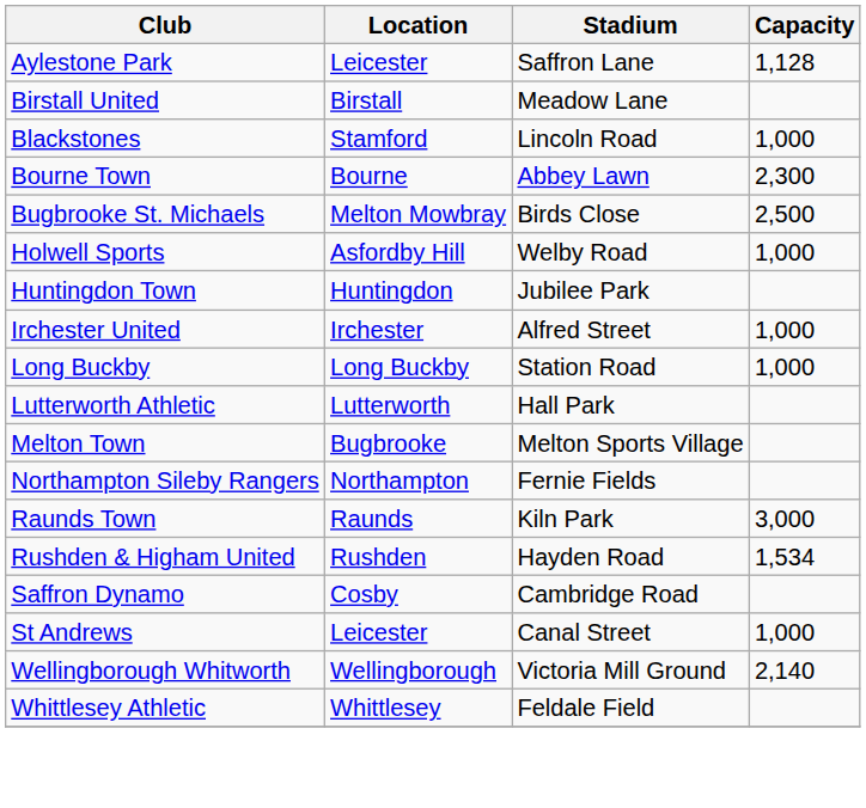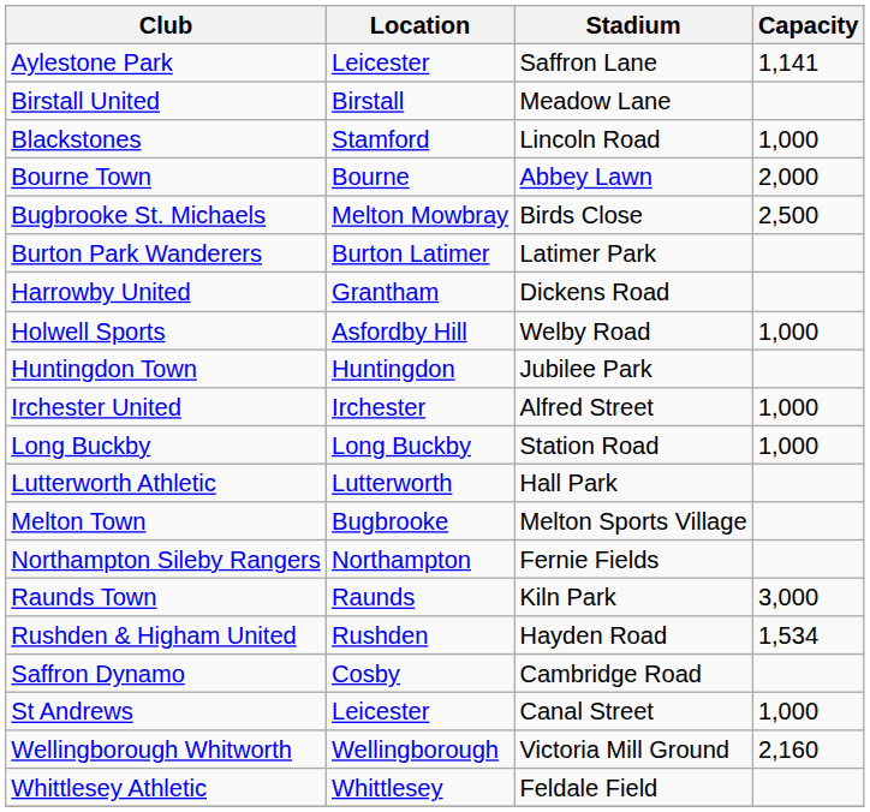 <table class="wikitable sortable" style="font-size:95%">
 <tr>
 <th>Club</th>
 <th>Location</th>
 <th>Stadium</th>
 <th>Capacity</th>
 </tr>
 <tr>
 <td><a href='#'>Aylestone Park</a></td>
 <td><a href='#'>Leicester</a></td>
 <td>Saffron Lane</td>
-<td>1,128</td>
+<td>1,141</td>
 </tr>
 <tr>
 <td><a href='#'>Birstall United</a></td>
 <td><a href='#'>Birstall</a></td>
 <td>Meadow Lane</td>
 <td></td>
 </tr>
 <tr>
 <td><a href='#'>Blackstones</a></td>
 <td><a href='#'>Stamford</a></td>
 <td>Lincoln Road</td>
 <td>1,000</td>
 </tr>
 <tr>
 <td><a href='#'>Bourne Town</a></td>
 <td><a href='#'>Bourne</a></td>
 <td><a href='#'>Abbey Lawn</a></td>
-<td>2,300</td>
+<td>2,000</td>
 </tr>
 <tr>
 <td><a href='#'>Bugbrooke St. Michaels</a></td>
 <td><a href='#'>Melton Mowbray</a></td>
 <td>Birds Close</td>
 <td>2,500</td>
+</tr>
+<tr>
+<td><a href='#'>Burton Park Wanderers</a></td>
+<td><a href='#'>Burton Latimer</a></td>
+<td>Latimer Park</td>
+<td></td>
+</tr>
+<tr>
+<td><a href='#'>Harrowby United</a></td>
+<td><a href='#'>Grantham</a></td>
+<td>Dickens Road</td>
+<td></td>
 </tr>
 <tr>
 <td><a href='#'>Holwell Sports</a></td>
 <td><a href='#'>Asfordby Hill</a></td>
 <td>Welby Road</td>
 <td>1,000</td>
 </tr>
 <tr>
 <td><a href='#'>Huntingdon Town</a></td>
 <td><a href='#'>Huntingdon</a></td>
 <td>Jubilee Park</td>
 <td></td>
 </tr>
 <tr>
 <td><a href='#'>Irchester United</a></td>
 <td><a href='#'>Irchester</a></td>
 <td>Alfred Street</td>
 <td>1,000</td>
 </tr>
 <tr>
 <td><a href='#'>Long Buckby</a></td>
 <td><a href='#'>Long Buckby</a></td>
 <td>Station Road</td>
 <td>1,000</td>
 </tr>
 <tr>
 <td><a href='#'>Lutterworth Athletic</a></td>
 <td><a href='#'>Lutterworth</a></td>
 <td>Hall Park</td>
 <td></td>
 </tr>
 <tr>
 <td><a href='#'>Melton Town</a></td>
 <td><a href='#'>Bugbrooke</a></td>
 <td>Melton Sports Village</td>
 <td></td>
 </tr>
 <tr>
 <td><a href='#'>Northampton Sileby Rangers</a></td>
 <td><a href='#'>Northampton</a></td>
 <td>Fernie Fields</td>
 <td></td>
 </tr>
 <tr>
 <td><a href='#'>Raunds Town</a></td>
 <td><a href='#'>Raunds</a></td>
 <td>Kiln Park</td>
 <td>3,000</td>
 </tr>
 <tr>
 <td><a href='#'>Rushden & Higham United</a></td>
 <td><a href='#'>Rushden</a></td>
 <td>Hayden Road</td>
 <td>1,534</td>
 </tr>
 <tr>
 <td><a href='#'>Saffron Dynamo</a></td>
 <td><a href='#'>Cosby</a></td>
 <td>Cambridge Road</td>
 <td></td>
 </tr>
 <tr>
 <td><a href='#'>St Andrews</a></td>
 <td><a href='#'>Leicester</a></td>
 <td>Canal Street</td>
 <td>1,000</td>
 </tr>
 <tr>
 <td><a href='#'>Wellingborough Whitworth</a></td>
 <td><a href='#'>Wellingborough</a></td>
 <td>Victoria Mill Ground</td>
-<td>2,140</td>
+<td>2,160</td>
 </tr>
 <tr>
 <td><a href='#'>Whittlesey Athletic</a></td>
 <td><a href='#'>Whittlesey</a></td>
 <td>Feldale Field</td>
 <td></td>
 </tr>
 <tr>
 </tr>
 </table>
